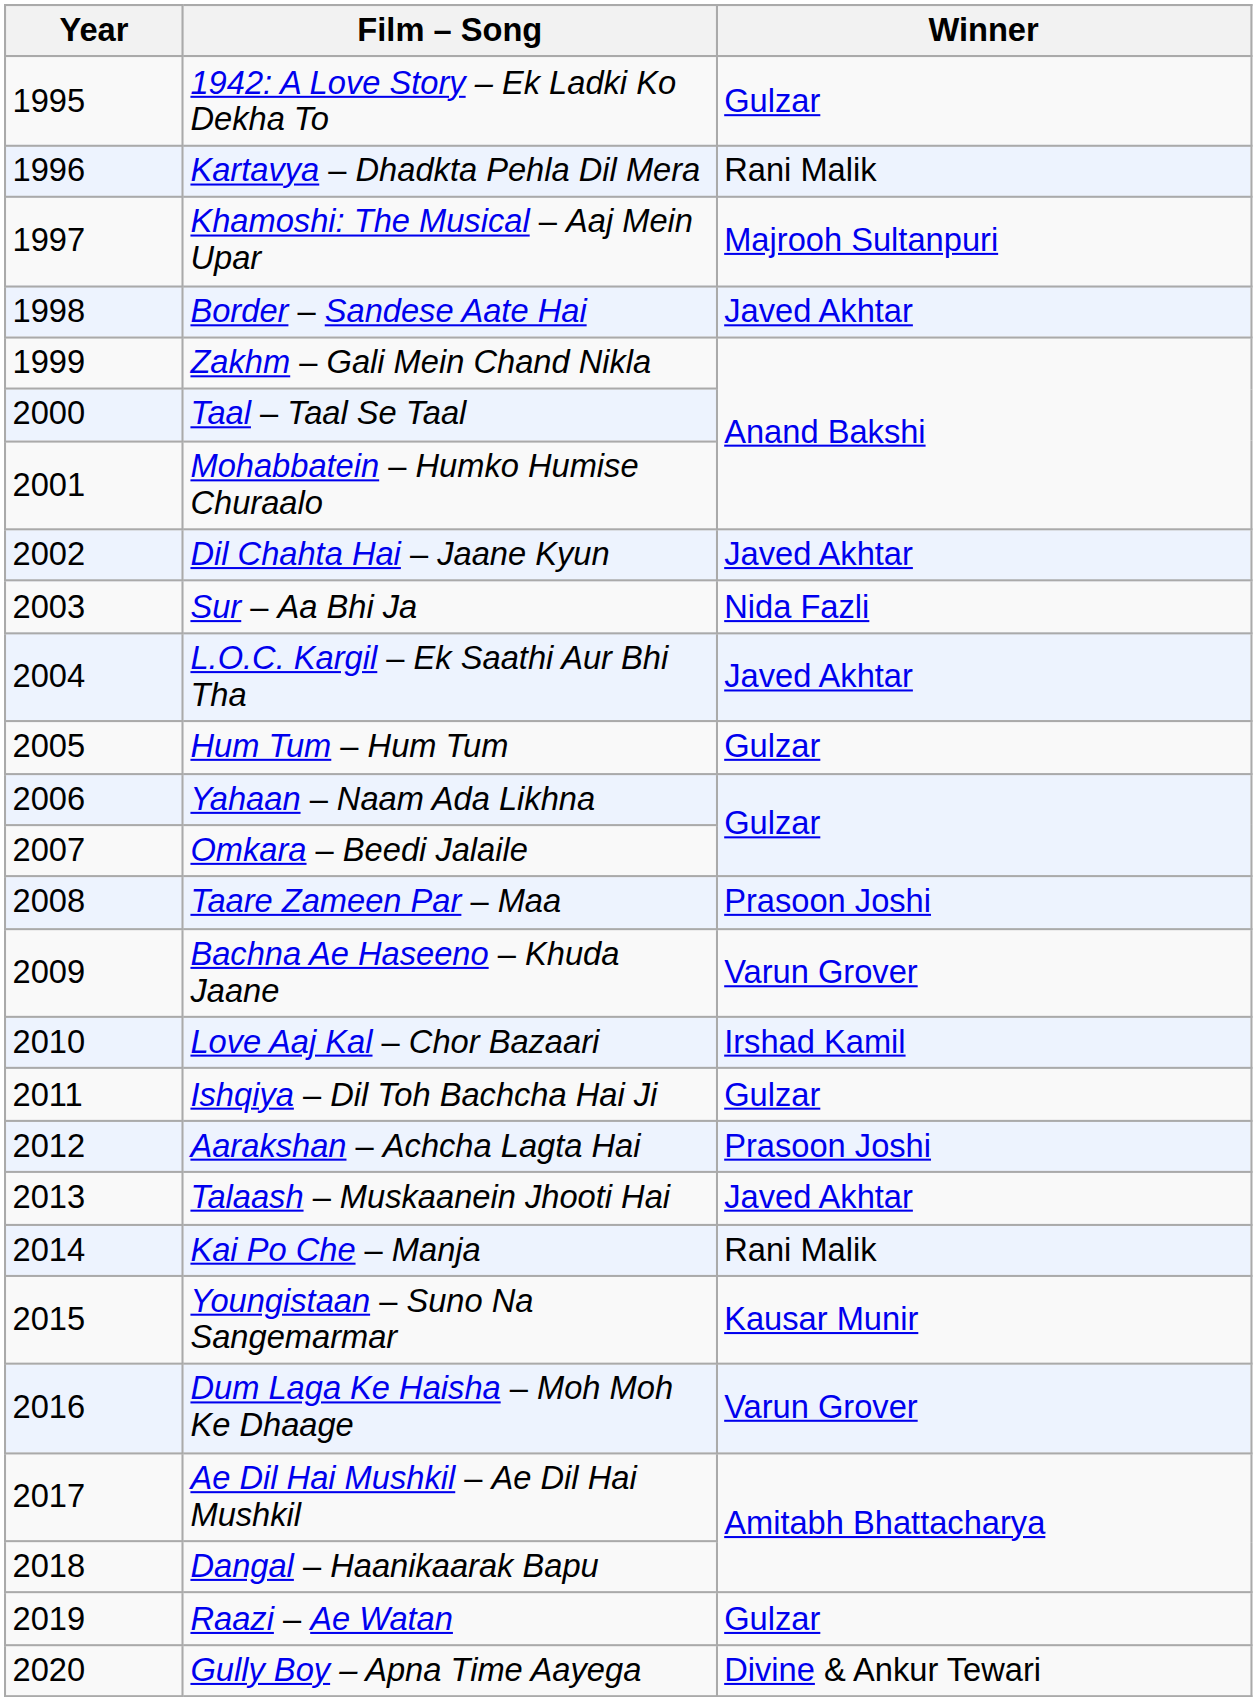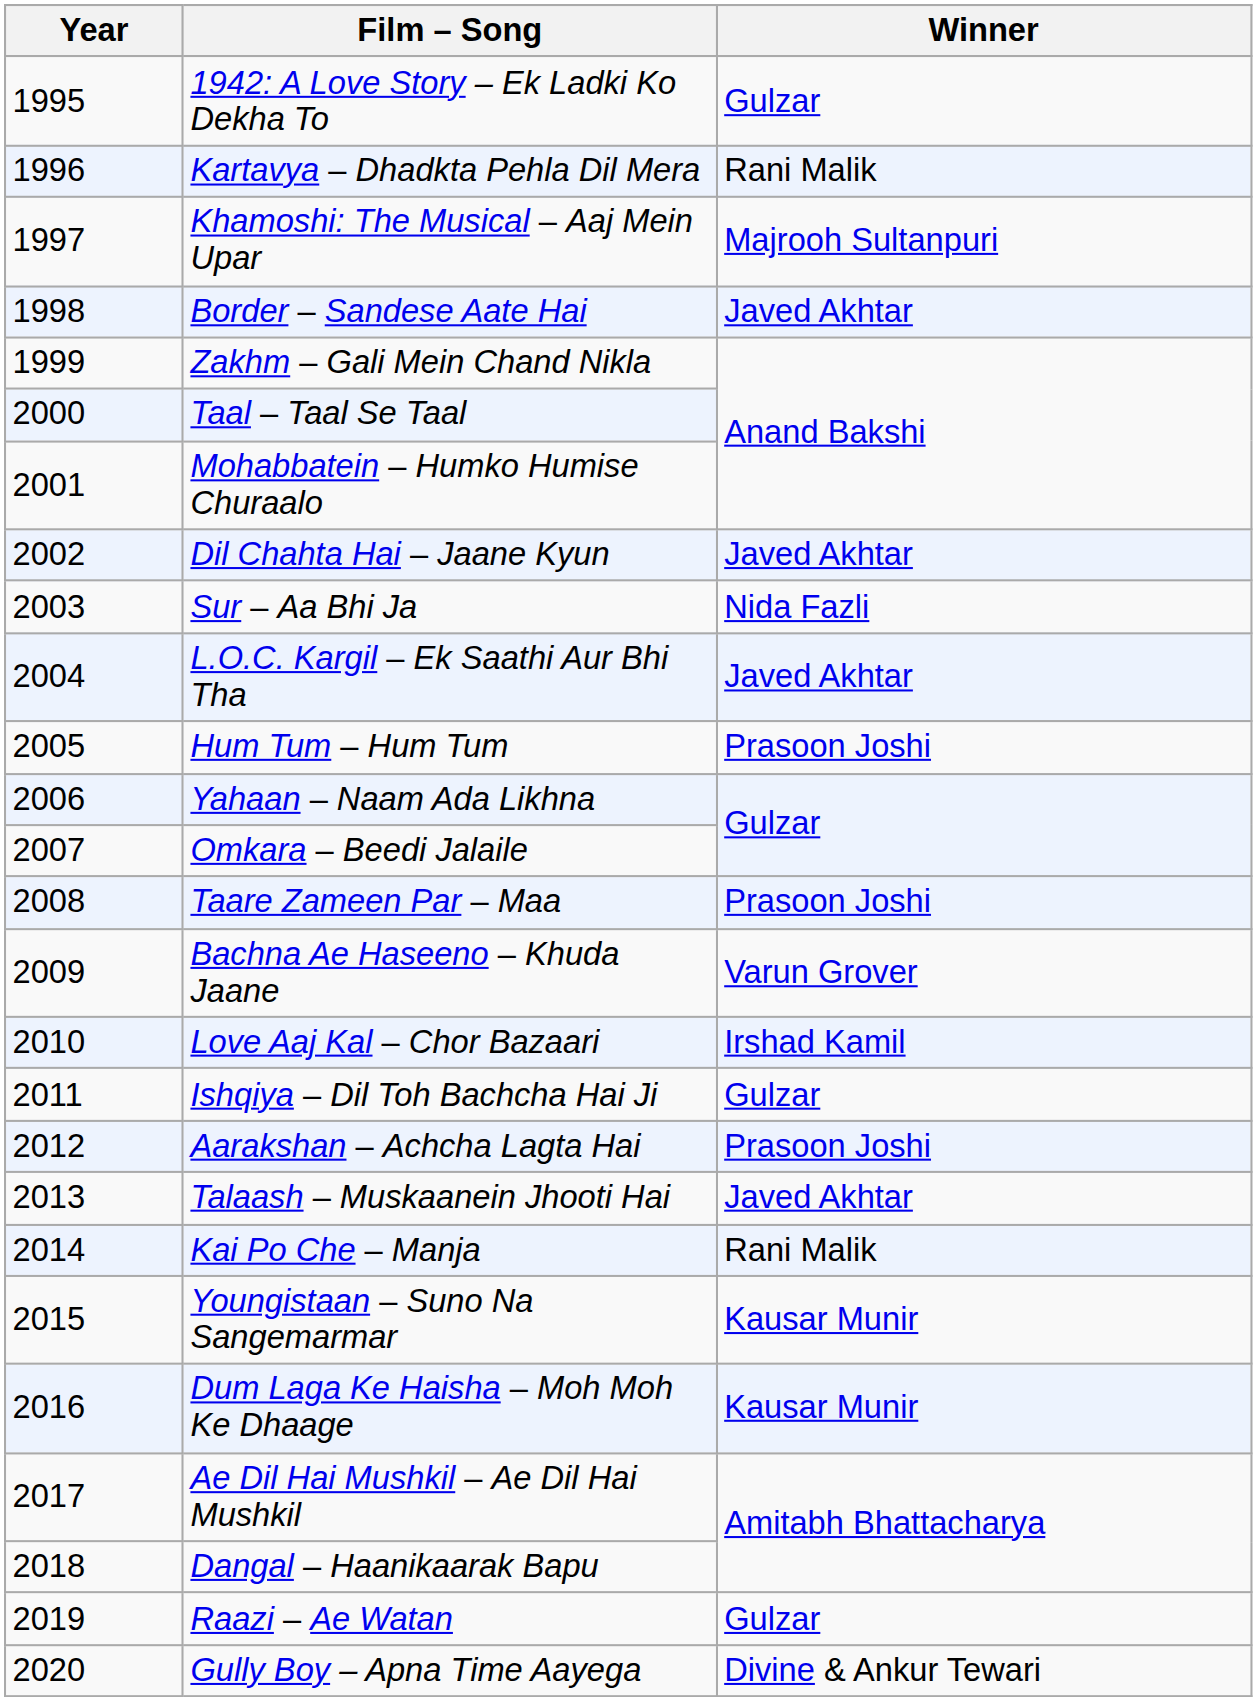 <table class="wikitable" style="width:98%;">
 <tr style="background:#bebebe;">
 <th style="width:10%;">Year</th>
 <th style="width:30%;">Film – Song</th>
 <th style="width:30%;">Winner</th>
 </tr>
 <tr>
 <td>1995</td>
 <td><em><a href='#'>1942: A Love Story</a> – Ek Ladki Ko Dekha To</em></td>
 <td><a href='#'>Gulzar</a></td>
 </tr>
 <tr style="background:#edf3fe;">
 <td>1996</td>
 <td><em><a href='#'>Kartavya</a></em> – <em>Dhadkta Pehla Dil Mera</em></td>
 <td>Rani Malik</td>
 </tr>
 <tr>
 <td>1997</td>
 <td><em><a href='#'>Khamoshi: The Musical</a></em> – <em>Aaj Mein Upar</em></td>
 <td><a href='#'>Majrooh Sultanpuri</a></td>
 </tr>
 <tr style="background:#edf3fe;">
 <td>1998</td>
 <td><em><a href='#'>Border</a></em> – <em><a href='#'>Sandese Aate Hai</a></em></td>
 <td><a href='#'>Javed Akhtar</a></td>
 </tr>
 <tr>
 <td>1999</td>
 <td><em><a href='#'>Zakhm</a></em> – <em>Gali Mein Chand Nikla</em></td>
 <td rowspan="3"><a href='#'>Anand Bakshi</a></td>
 </tr>
 <tr style="background:#edf3fe;">
 <td>2000</td>
 <td><em><a href='#'>Taal</a></em> – <em>Taal Se Taal</em></td>
 </tr>
 <tr>
 <td>2001</td>
 <td><em><a href='#'>Mohabbatein</a></em> – <em>Humko Humise Churaalo</em></td>
 </tr>
 <tr style="background:#edf3fe;">
 <td>2002</td>
 <td><em><a href='#'>Dil Chahta Hai</a></em> – <em>Jaane Kyun</em></td>
 <td><a href='#'>Javed Akhtar</a></td>
 </tr>
 <tr>
 <td>2003</td>
 <td><em><a href='#'>Sur</a></em> – <em>Aa Bhi Ja</em></td>
 <td><a href='#'>Nida Fazli</a></td>
 </tr>
 <tr style="background:#edf3fe;">
 <td>2004</td>
 <td><em><a href='#'>L.O.C. Kargil</a></em> – <em>Ek Saathi Aur Bhi Tha</em></td>
 <td><a href='#'>Javed Akhtar</a></td>
 </tr>
 <tr>
 <td>2005</td>
 <td><em><a href='#'>Hum Tum</a></em> – <em>Hum Tum</em></td>
-<td><a href='#'>Gulzar</a></td>
+<td><a href='#'>Prasoon Joshi</a></td>
 </tr>
 <tr style="background:#edf3fe;">
 <td>2006</td>
 <td><em><a href='#'>Yahaan</a></em> – <em>Naam Ada Likhna</em></td>
 <td rowspan="2"><a href='#'>Gulzar</a></td>
 </tr>
 <tr>
 <td>2007</td>
 <td><em><a href='#'>Omkara</a></em> – <em>Beedi Jalaile</em></td>
 </tr>
 <tr style="background:#edf3fe;">
 <td>2008</td>
 <td><em><a href='#'>Taare Zameen Par</a></em> – <em>Maa</em></td>
 <td><a href='#'>Prasoon Joshi</a></td>
 </tr>
 <tr>
 <td>2009</td>
 <td><em><a href='#'>Bachna Ae Haseeno</a></em> – <em>Khuda Jaane</em></td>
 <td><a href='#'>Varun Grover</a></td>
 </tr>
 <tr style="background:#edf3fe;">
 <td>2010</td>
 <td><em><a href='#'>Love Aaj Kal</a></em> – <em>Chor Bazaari</em></td>
 <td><a href='#'>Irshad Kamil</a></td>
 </tr>
 <tr>
 <td>2011</td>
 <td><em><a href='#'>Ishqiya</a></em> – <em>Dil Toh Bachcha Hai Ji</em></td>
 <td><a href='#'>Gulzar</a></td>
 </tr>
 <tr style="background:#edf3fe;">
 <td>2012</td>
 <td><em><a href='#'>Aarakshan</a></em> – <em>Achcha Lagta Hai</em></td>
 <td><a href='#'>Prasoon Joshi</a></td>
 </tr>
 <tr>
 <td>2013</td>
 <td><em><a href='#'>Talaash</a></em> – <em>Muskaanein Jhooti Hai</em></td>
 <td><a href='#'>Javed Akhtar</a></td>
 </tr>
 <tr style="background:#edf3fe;">
 <td>2014</td>
 <td><em><a href='#'>Kai Po Che</a></em> – <em>Manja</em></td>
 <td>Rani Malik</td>
 </tr>
 <tr>
 <td>2015</td>
 <td><em><a href='#'>Youngistaan</a></em> – <em>Suno Na Sangemarmar</em></td>
 <td><a href='#'>Kausar Munir</a></td>
 </tr>
 <tr style="background:#edf3fe;">
 <td>2016</td>
 <td><em><a href='#'>Dum Laga Ke Haisha</a></em> – <em>Moh Moh Ke Dhaage</em></td>
-<td><a href='#'>Varun Grover</a></td>
+<td><a href='#'>Kausar Munir</a></td>
 </tr>
 <tr>
 <td>2017</td>
 <td><em><a href='#'>Ae Dil Hai Mushkil</a></em> – <em>Ae Dil Hai Mushkil</em></td>
 <td rowspan="2"><a href='#'>Amitabh Bhattacharya</a></td>
 </tr>
 <tr>
 <td>2018</td>
 <td><em><a href='#'>Dangal</a></em> – <em>Haanikaarak Bapu</em></td>
 </tr>
 <tr>
 <td>2019</td>
 <td><em><a href='#'>Raazi</a></em> – <em><a href='#'>Ae Watan</a></em></td>
 <td><a href='#'>Gulzar</a></td>
 </tr>
 <tr>
 <td>2020</td>
 <td><em><a href='#'>Gully Boy</a> – Apna Time Aayega</em></td>
 <td><a href='#'>Divine</a> & Ankur Tewari</td>
 </tr>
 </table>
